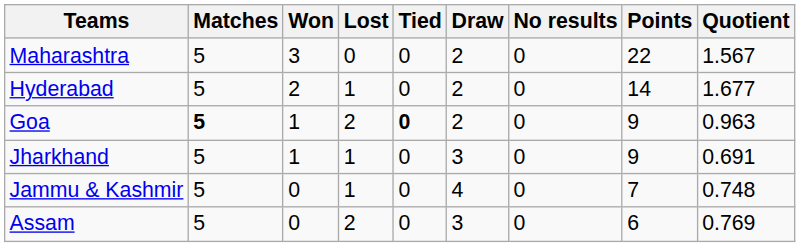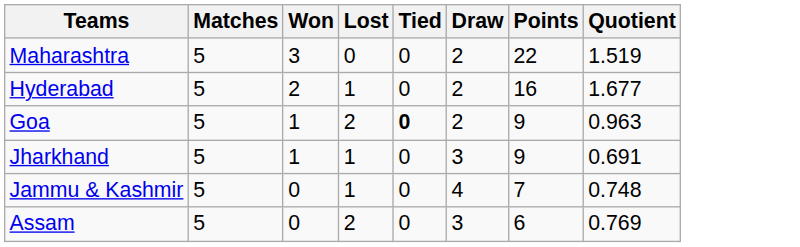 <table class="wikitable sortable">
 <tr>
 <th>Teams</th>
 <th>Matches</th>
 <th>Won</th>
 <th>Lost</th>
 <th>Tied</th>
 <th>Draw</th>
-<th>No results</th>
 <th>Points</th>
 <th>Quotient</th>
 </tr>
 <tr -bgcolor="#ccccff">
 <td><a href='#'>Maharashtra</a></td>
 <td>5</td>
 <td>3</td>
 <td>0</td>
 <td>0</td>
 <td>2</td>
-<td>0</td>
 <td>22</td>
-<td>1.567</td>
+<td>1.519</td>
 </tr>
 <tr -bgcolor="#ccccff">
 <td><a href='#'>Hyderabad</a></td>
 <td>5</td>
 <td>2</td>
 <td>1</td>
 <td>0</td>
 <td>2</td>
-<td>0</td>
-<td>14</td>
+<td>16</td>
 <td>1.677</td>
 </tr>
 <tr>
 <td><a href='#'>Goa</a></td>
-<td><strong>5</strong></td>
+<td>5</td>
 <td>1</td>
 <td>2</td>
 <td><strong>0</strong></td>
 <td>2</td>
-<td>0</td>
 <td>9</td>
 <td>0.963</td>
 </tr>
 <tr>
 <td><a href='#'>Jharkhand</a></td>
 <td>5</td>
 <td>1</td>
 <td>1</td>
 <td>0</td>
 <td>3</td>
-<td>0</td>
 <td>9</td>
 <td>0.691</td>
 </tr>
 <tr>
 <td><a href='#'>Jammu & Kashmir</a></td>
 <td>5</td>
 <td>0</td>
 <td>1</td>
 <td>0</td>
 <td>4</td>
-<td>0</td>
 <td>7</td>
 <td>0.748</td>
 </tr>
 <tr>
 <td><a href='#'>Assam</a></td>
 <td>5</td>
 <td>0</td>
 <td>2</td>
 <td>0</td>
 <td>3</td>
-<td>0</td>
 <td>6</td>
 <td>0.769</td>
 </tr>
 </table>
